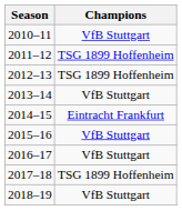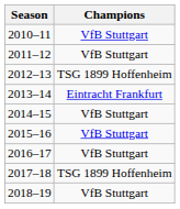 <table class="wikitable">
 <tr>
 <th>Season</th>
 <th>Champions</th>
 </tr>
 <tr align="center">
 <td>2010–11</td>
 <td><a href='#'>VfB Stuttgart</a></td>
 </tr>
 <tr align="center">
 <td>2011–12</td>
-<td><a href='#'>TSG 1899 Hoffenheim</a></td>
+<td>VfB Stuttgart</td>
 </tr>
 <tr align="center">
 <td>2012–13</td>
 <td>TSG 1899 Hoffenheim</td>
 </tr>
 <tr align="center">
 <td>2013–14</td>
-<td>VfB Stuttgart</td>
+<td><a href='#'>Eintracht Frankfurt</a></td>
 </tr>
 <tr align="center">
 <td>2014–15</td>
-<td><a href='#'>Eintracht Frankfurt</a></td>
+<td>VfB Stuttgart</td>
 </tr>
 <tr align="center">
 <td>2015–16</td>
 <td><a href='#'>VfB Stuttgart</a></td>
 </tr>
 <tr align="center">
 <td>2016–17</td>
 <td>VfB Stuttgart</td>
 </tr>
 <tr align="center">
 <td>2017–18</td>
 <td>TSG 1899 Hoffenheim</td>
 </tr>
 <tr align="center">
 <td>2018–19</td>
 <td>VfB Stuttgart</td>
 </tr>
 </table>
